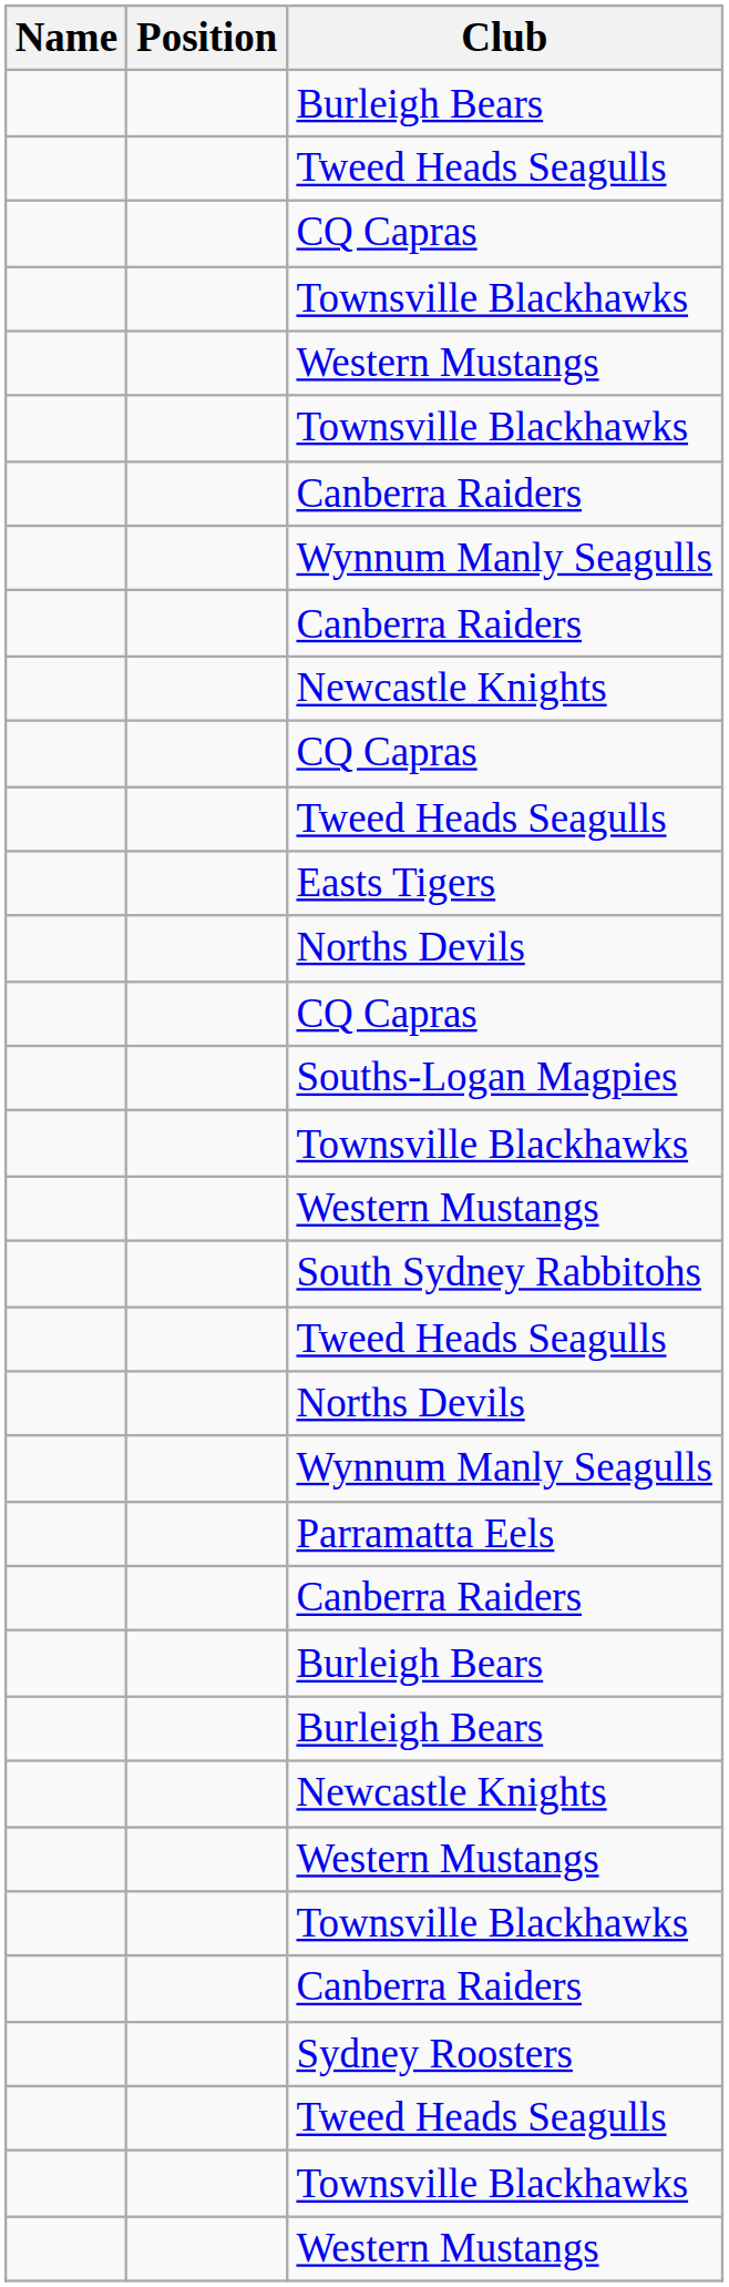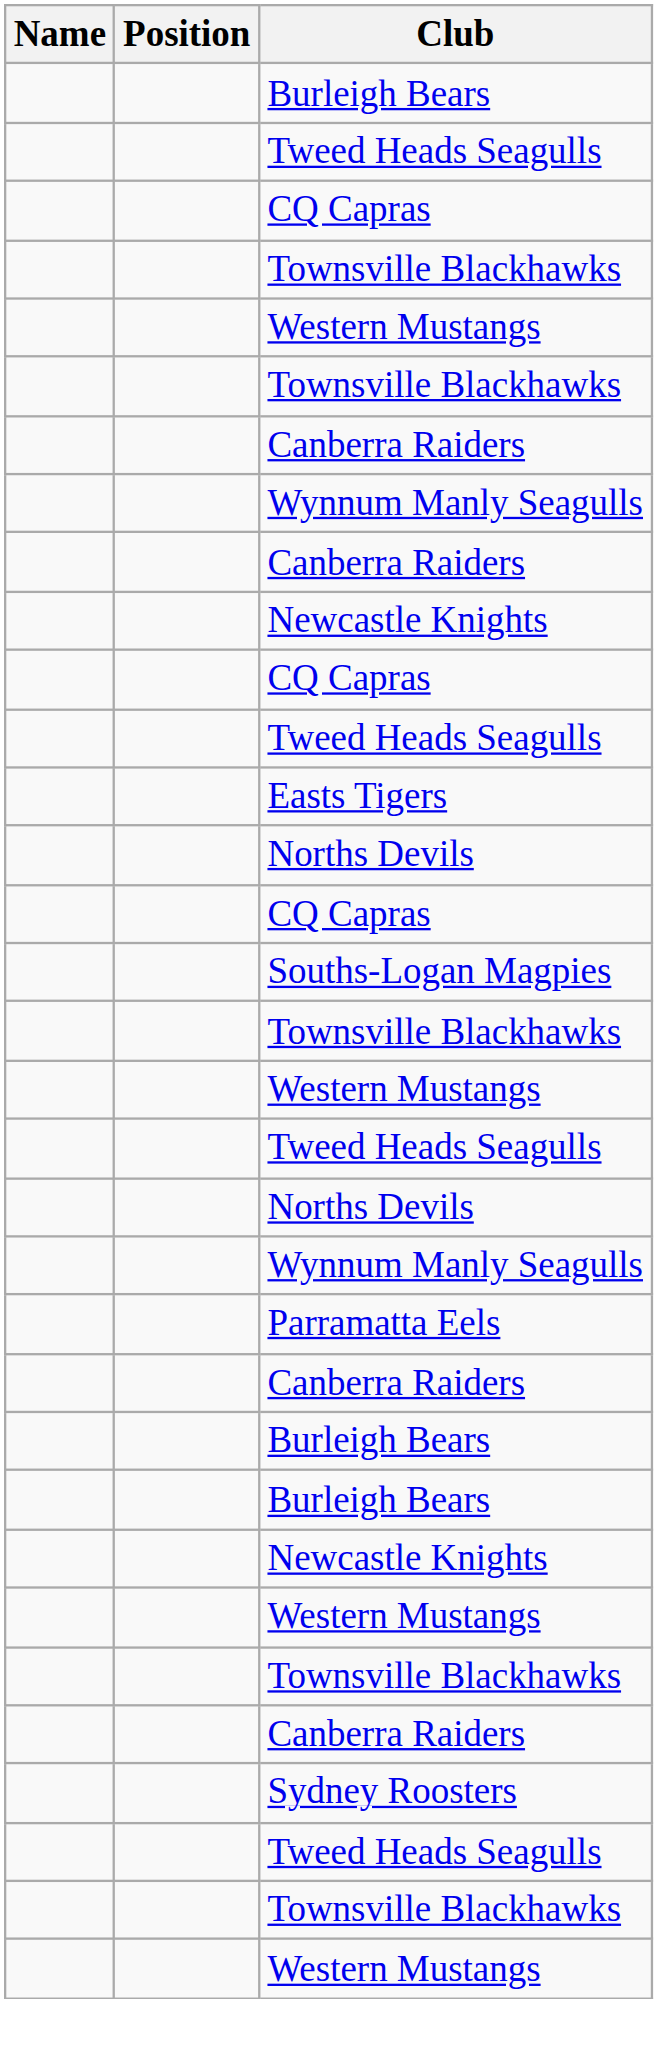 <table class="wikitable sortable">
 <tr>
 <th>Name</th>
 <th>Position</th>
 <th>Club</th>
 </tr>
 <tr>
 <td></td>
 <td></td>
 <td> <a href='#'>Burleigh Bears</a></td>
 </tr>
 <tr>
 <td></td>
 <td></td>
 <td> <a href='#'>Tweed Heads Seagulls</a></td>
 </tr>
 <tr>
 <td></td>
 <td></td>
 <td> <a href='#'>CQ Capras</a></td>
 </tr>
 <tr>
 <td></td>
 <td></td>
 <td> <a href='#'>Townsville Blackhawks</a></td>
 </tr>
 <tr>
 <td></td>
 <td></td>
 <td> <a href='#'>Western Mustangs</a></td>
 </tr>
 <tr>
 <td></td>
 <td></td>
 <td> <a href='#'>Townsville Blackhawks</a></td>
 </tr>
 <tr>
 <td></td>
 <td></td>
 <td> <a href='#'>Canberra Raiders</a></td>
 </tr>
 <tr>
 <td></td>
 <td></td>
 <td> <a href='#'>Wynnum Manly Seagulls</a></td>
 </tr>
 <tr>
 <td></td>
 <td></td>
 <td> <a href='#'>Canberra Raiders</a></td>
 </tr>
 <tr>
 <td></td>
 <td></td>
 <td> <a href='#'>Newcastle Knights</a></td>
 </tr>
 <tr>
 <td></td>
 <td></td>
 <td> <a href='#'>CQ Capras</a></td>
 </tr>
 <tr>
 <td></td>
 <td></td>
 <td> <a href='#'>Tweed Heads Seagulls</a></td>
 </tr>
 <tr>
 <td></td>
 <td></td>
 <td> <a href='#'>Easts Tigers</a></td>
 </tr>
 <tr>
 <td></td>
 <td></td>
 <td> <a href='#'>Norths Devils</a></td>
 </tr>
 <tr>
 <td></td>
 <td></td>
 <td> <a href='#'>CQ Capras</a></td>
 </tr>
 <tr>
 <td></td>
 <td></td>
 <td> <a href='#'>Souths-Logan Magpies</a></td>
 </tr>
 <tr>
 <td></td>
 <td></td>
 <td> <a href='#'>Townsville Blackhawks</a></td>
 </tr>
 <tr>
 <td></td>
 <td></td>
 <td> <a href='#'>Western Mustangs</a></td>
 </tr>
 <tr>
 <td></td>
 <td></td>
-<td> <a href='#'>South Sydney Rabbitohs</a></td>
-</tr>
-<tr>
-<td></td>
-<td></td>
 <td> <a href='#'>Tweed Heads Seagulls</a></td>
 </tr>
 <tr>
 <td></td>
 <td></td>
 <td> <a href='#'>Norths Devils</a></td>
 </tr>
 <tr>
 <td></td>
 <td></td>
 <td> <a href='#'>Wynnum Manly Seagulls</a></td>
 </tr>
 <tr>
 <td></td>
 <td></td>
 <td> <a href='#'>Parramatta Eels</a></td>
 </tr>
 <tr>
 <td></td>
 <td></td>
 <td> <a href='#'>Canberra Raiders</a></td>
 </tr>
 <tr>
 <td></td>
 <td></td>
 <td> <a href='#'>Burleigh Bears</a></td>
 </tr>
 <tr>
 <td></td>
 <td></td>
 <td> <a href='#'>Burleigh Bears</a></td>
 </tr>
 <tr>
 <td></td>
 <td></td>
 <td> <a href='#'>Newcastle Knights</a></td>
 </tr>
 <tr>
 <td></td>
 <td></td>
 <td> <a href='#'>Western Mustangs</a></td>
 </tr>
 <tr>
 <td></td>
 <td></td>
 <td> <a href='#'>Townsville Blackhawks</a></td>
 </tr>
 <tr>
 <td></td>
 <td></td>
 <td> <a href='#'>Canberra Raiders</a></td>
 </tr>
 <tr>
 <td></td>
 <td></td>
 <td> <a href='#'>Sydney Roosters</a></td>
 </tr>
 <tr>
 <td></td>
 <td></td>
 <td> <a href='#'>Tweed Heads Seagulls</a></td>
 </tr>
 <tr>
 <td></td>
 <td></td>
 <td> <a href='#'>Townsville Blackhawks</a></td>
 </tr>
 <tr>
 <td></td>
 <td></td>
 <td> <a href='#'>Western Mustangs</a></td>
 </tr>
 </table>
